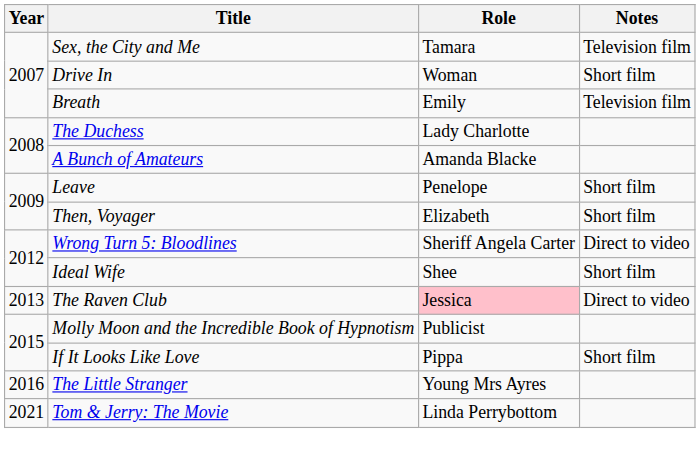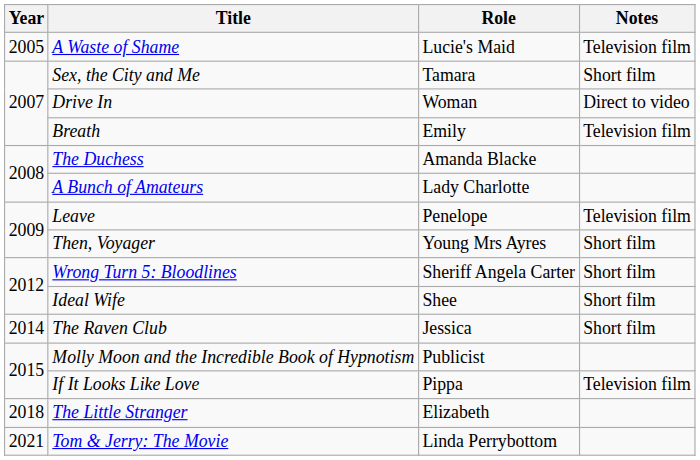 <table class="wikitable sortable">
 <tr>
 <th>Year</th>
 <th>Title</th>
 <th>Role</th>
 <th class="unsortable">Notes</th>
 </tr>
 <tr>
+<td>2005</td>
+<td><em><a href='#'>A Waste of Shame</a></em></td>
+<td>Lucie's Maid</td>
+<td>Television film</td>
+</tr>
+<tr>
 <td rowspan="3">2007</td>
 <td><em>Sex, the City and Me</em></td>
 <td>Tamara</td>
-<td>Television film</td>
+<td>Short film</td>
 </tr>
 <tr>
 <td><em>Drive In</em></td>
 <td>Woman</td>
-<td>Short film</td>
+<td>Direct to video</td>
 </tr>
 <tr>
 <td><em>Breath</em></td>
 <td>Emily</td>
 <td>Television film</td>
 </tr>
 <tr>
 <td rowspan=2>2008</td>
 <td><em><a href='#'>The Duchess</a></em></td>
-<td>Lady Charlotte</td>
+<td>Amanda Blacke</td>
 <td></td>
 </tr>
 <tr>
 <td><em><a href='#'>A Bunch of Amateurs</a></em></td>
-<td>Amanda Blacke</td>
+<td>Lady Charlotte</td>
 <td></td>
 </tr>
 <tr>
 <td rowspan=2>2009</td>
 <td><em>Leave</em></td>
 <td>Penelope</td>
-<td>Short film</td>
+<td>Television film</td>
 </tr>
 <tr>
 <td><em>Then, Voyager</em></td>
-<td>Elizabeth</td>
+<td>Young Mrs Ayres</td>
 <td>Short film</td>
 </tr>
 <tr>
 <td rowspan=2>2012</td>
 <td><em><a href='#'>Wrong Turn 5: Bloodlines</a></em></td>
 <td>Sheriff Angela Carter</td>
-<td>Direct to video</td>
+<td>Short film</td>
 </tr>
 <tr>
 <td><em>Ideal Wife</em></td>
 <td>Shee</td>
 <td>Short film</td>
 </tr>
 <tr>
-<td>2013</td>
+<td>2014</td>
 <td><em>The Raven Club</em></td>
-<td style="background: pink;">Jessica</td>
-<td>Direct to video</td>
+<td>Jessica</td>
+<td>Short film</td>
 </tr>
 <tr>
 <td rowspan=2>2015</td>
 <td><em>Molly Moon and the Incredible Book of Hypnotism</em></td>
 <td>Publicist</td>
 <td></td>
 </tr>
 <tr>
 <td><em>If It Looks Like Love</em></td>
 <td>Pippa</td>
-<td>Short film</td>
+<td>Television film</td>
 </tr>
 <tr>
-<td>2016</td>
+<td>2018</td>
 <td><em><a href='#'>The Little Stranger</a></em></td>
-<td>Young Mrs Ayres</td>
+<td>Elizabeth</td>
 <td></td>
 </tr>
 <tr>
 <td>2021</td>
 <td><em><a href='#'>Tom & Jerry: The Movie</a></em></td>
 <td>Linda Perrybottom</td>
 <td></td>
 </tr>
 </table>
